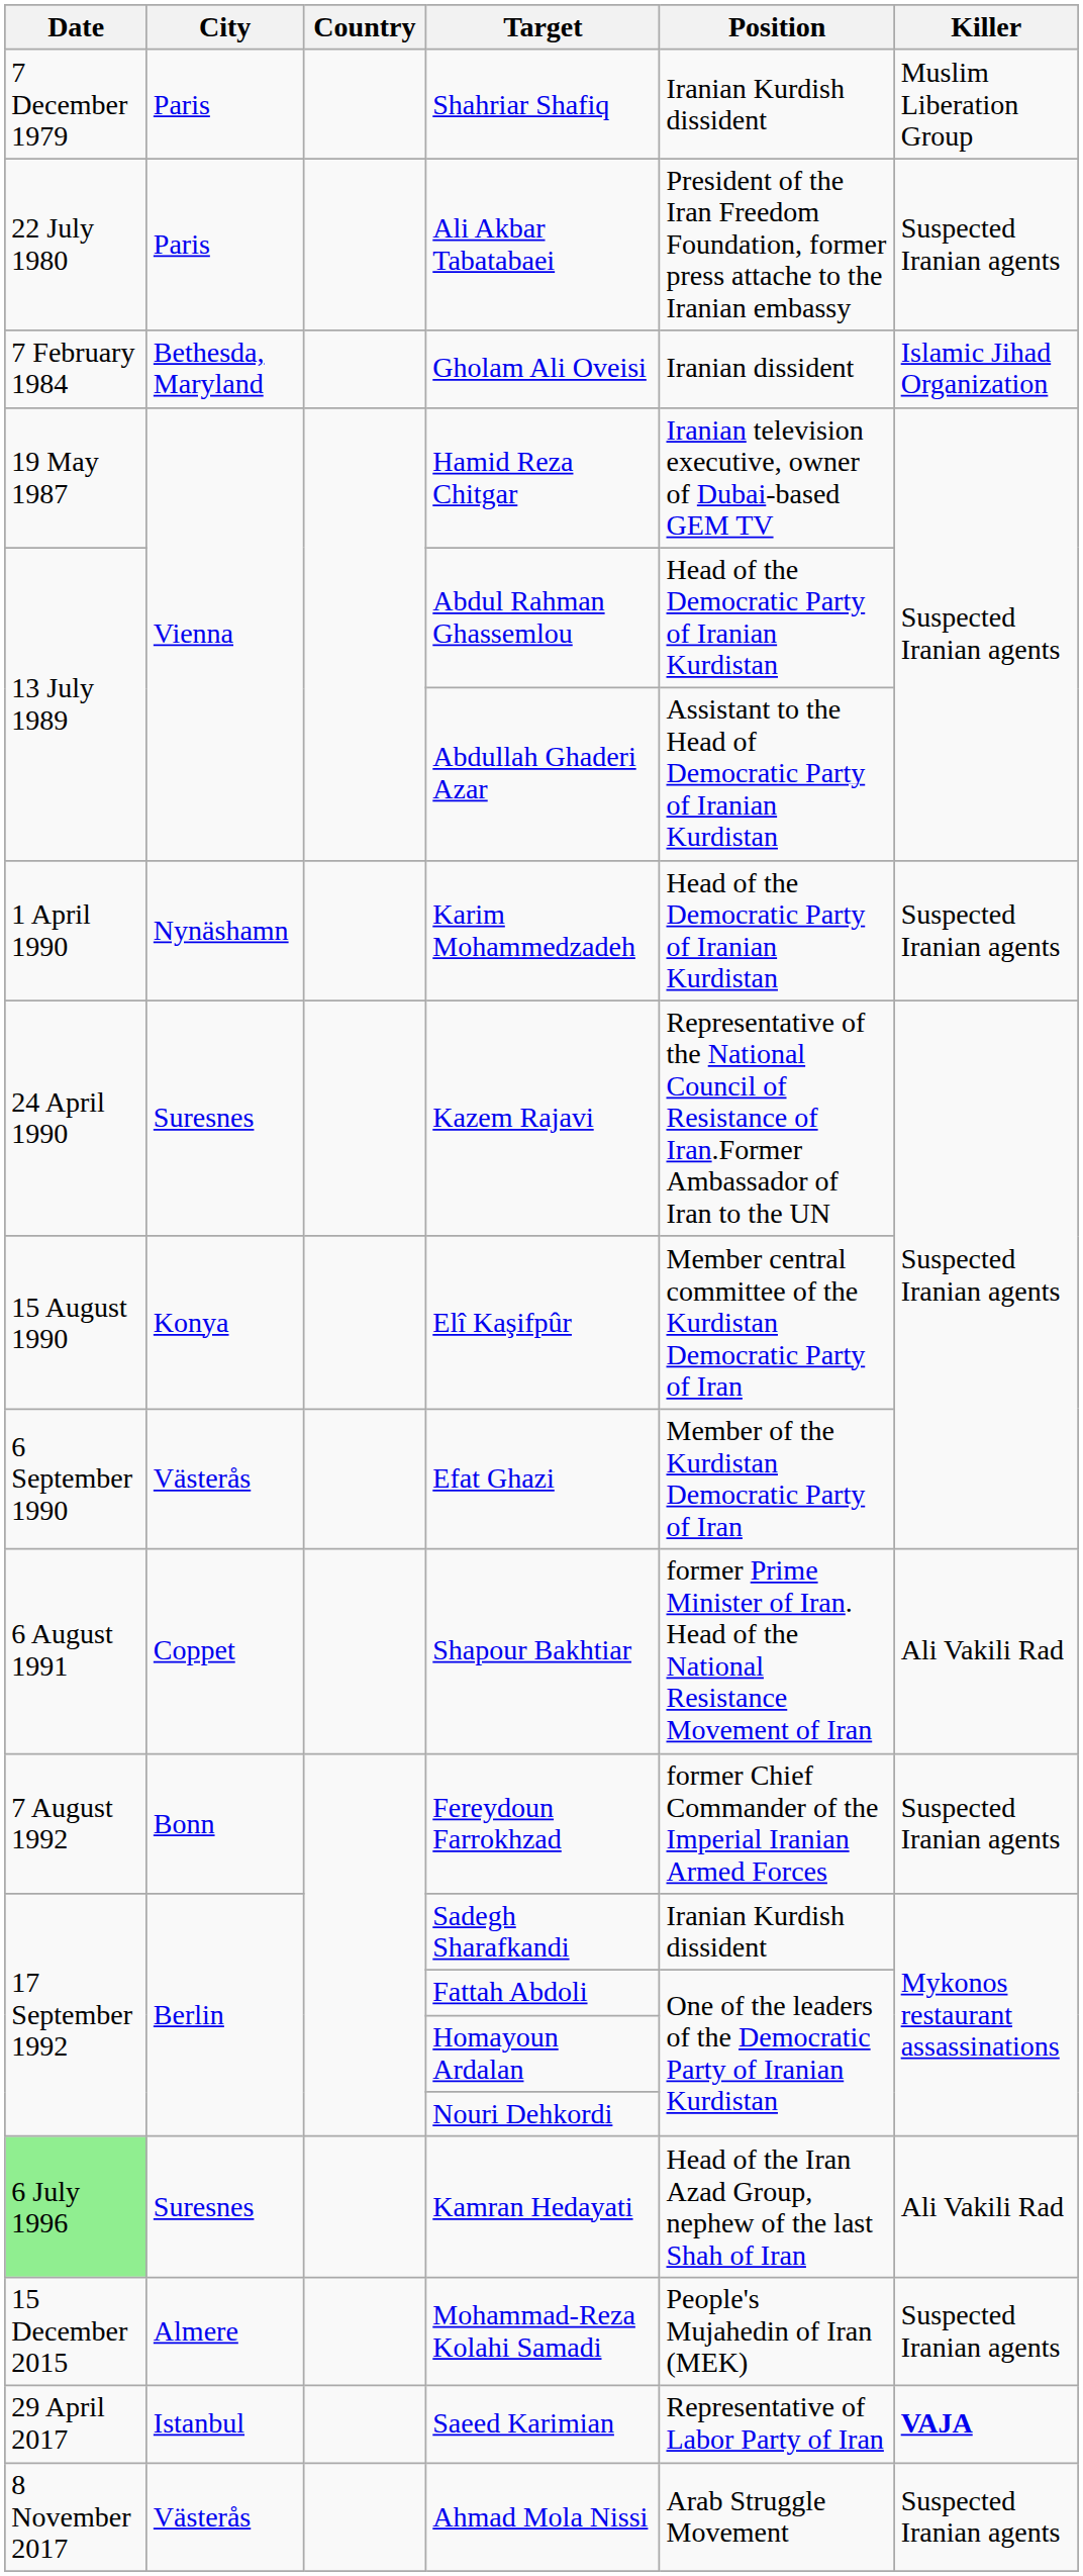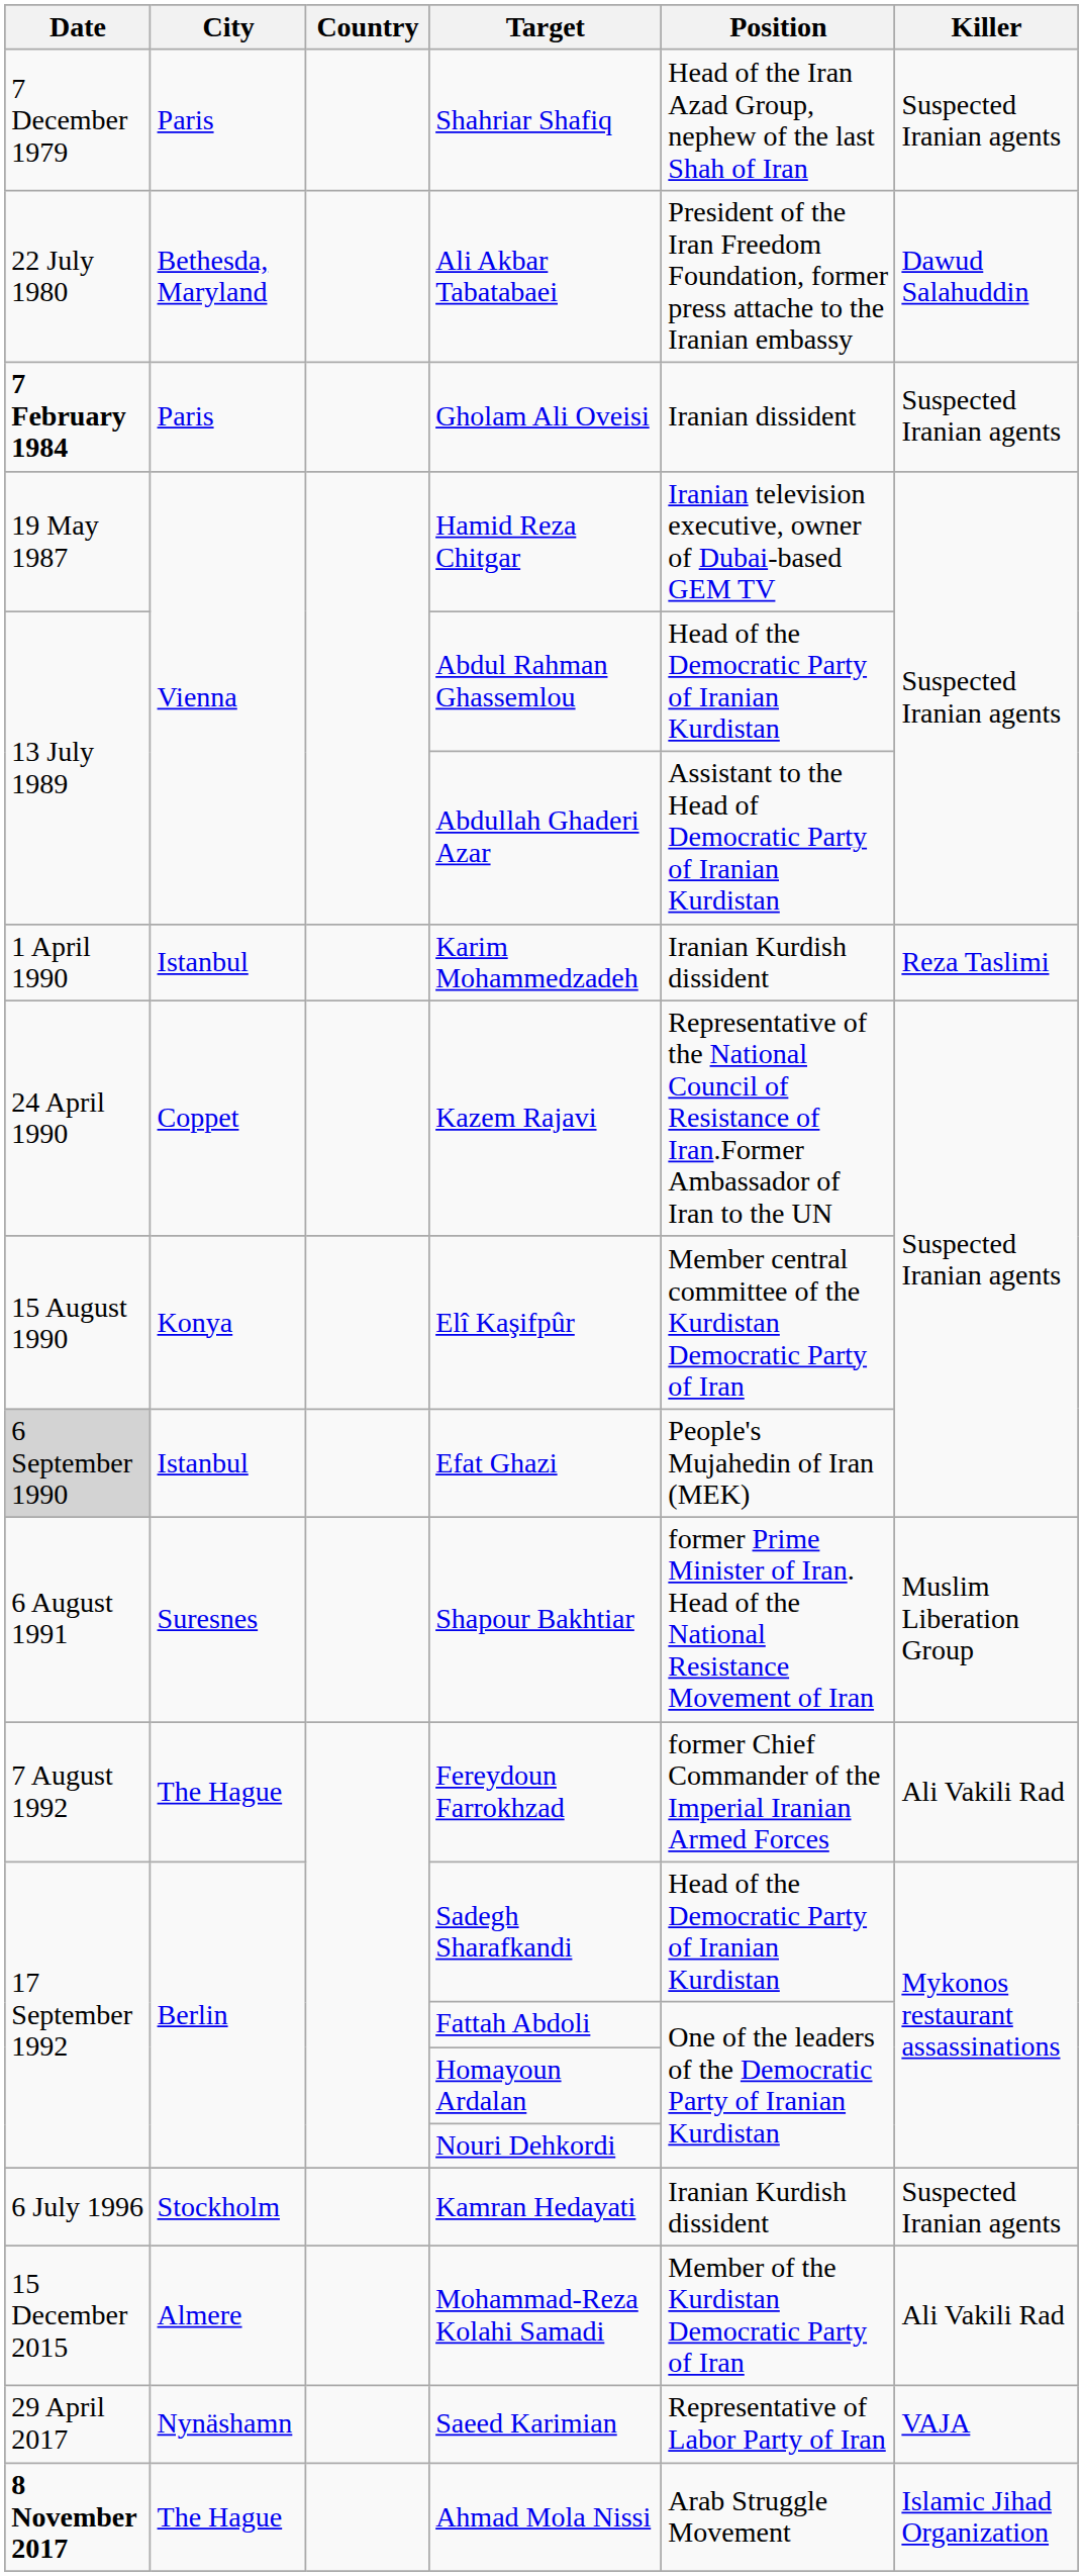 <table class="wikitable sortable">
 <tr>
 <th style="width:8%;">Date</th>
 <th style="width:8%;">City</th>
 <th style="width:8%;">Country</th>
 <th style="width:18%;">Target</th>
 <th style="width:20%;">Position</th>
 <th style="width:12%;">Killer</th>
 </tr>
 <tr>
 <td>7 December 1979</td>
 <td><a href='#'>Paris</a></td>
 <td></td>
 <td><a href='#'>Shahriar Shafiq</a></td>
-<td>Iranian Kurdish dissident</td>
-<td>Muslim Liberation Group</td>
+<td>Head of the Iran Azad Group, nephew of the last <a href='#'>Shah of Iran</a></td>
+<td>Suspected Iranian agents</td>
 </tr>
 <tr>
 <td>22 July 1980</td>
-<td><a href='#'>Paris</a></td>
+<td><a href='#'>Bethesda, Maryland</a></td>
 <td></td>
 <td><a href='#'>Ali Akbar Tabatabaei</a></td>
 <td>President of the Iran Freedom Foundation, former press attache to the Iranian embassy</td>
-<td>Suspected Iranian agents</td>
+<td><a href='#'>Dawud Salahuddin</a></td>
 </tr>
 <tr>
-<td>7 February 1984</td>
-<td><a href='#'>Bethesda, Maryland</a></td>
+<td><strong>7 February 1984</strong></td>
+<td><a href='#'>Paris</a></td>
 <td></td>
 <td><a href='#'>Gholam Ali Oveisi</a></td>
 <td>Iranian dissident</td>
-<td><a href='#'>Islamic Jihad Organization</a></td>
+<td>Suspected Iranian agents</td>
 </tr>
 <tr>
 <td>19 May 1987</td>
 <td rowspan=3><a href='#'>Vienna</a></td>
 <td rowspan=3></td>
 <td><a href='#'>Hamid Reza Chitgar</a></td>
 <td><a href='#'>Iranian</a> television executive, owner of <a href='#'>Dubai</a>-based <a href='#'>GEM TV</a></td>
 <td rowspan=3>Suspected Iranian agents</td>
 </tr>
 <tr>
 <td rowspan=2>13 July 1989</td>
 <td><a href='#'>Abdul Rahman Ghassemlou</a></td>
 <td>Head of the <a href='#'>Democratic Party of Iranian Kurdistan</a></td>
 </tr>
 <tr>
 <td><a href='#'>Abdullah Ghaderi Azar</a></td>
 <td>Assistant to the Head of <a href='#'>Democratic Party of Iranian Kurdistan</a></td>
 </tr>
 <tr>
 <td>1 April 1990</td>
-<td><a href='#'>Nynäshamn</a></td>
+<td><a href='#'>Istanbul</a></td>
 <td></td>
 <td><a href='#'>Karim Mohammedzadeh</a></td>
-<td>Head of the <a href='#'>Democratic Party of Iranian Kurdistan</a></td>
-<td>Suspected Iranian agents</td>
+<td>Iranian Kurdish dissident</td>
+<td><a href='#'>Reza Taslimi</a></td>
 </tr>
 <tr>
 <td>24 April 1990</td>
-<td><a href='#'>Suresnes</a></td>
+<td><a href='#'>Coppet</a></td>
 <td></td>
 <td><a href='#'>Kazem Rajavi</a></td>
 <td>Representative of the <a href='#'>National Council of Resistance of Iran</a>.Former Ambassador of Iran to the UN</td>
 <td rowspan=3>Suspected Iranian agents</td>
 </tr>
 <tr>
 <td>15 August 1990</td>
 <td><a href='#'>Konya</a></td>
 <td></td>
 <td><a href='#'>Elî Kaşifpûr</a></td>
 <td>Member central committee of the <a href='#'>Kurdistan Democratic Party of Iran</a></td>
 </tr>
 <tr>
-<td>6 September 1990</td>
-<td><a href='#'>Västerås</a></td>
+<td style="background: lightgrey;">6 September 1990</td>
+<td><a href='#'>Istanbul</a></td>
 <td></td>
 <td><a href='#'>Efat Ghazi</a></td>
-<td>Member of the <a href='#'>Kurdistan Democratic Party of Iran</a></td>
+<td>People's Mujahedin of Iran (MEK)</td>
 </tr>
 <tr>
 <td>6 August 1991</td>
-<td><a href='#'>Coppet</a></td>
+<td><a href='#'>Suresnes</a></td>
 <td></td>
 <td><a href='#'>Shapour Bakhtiar</a></td>
 <td>former <a href='#'>Prime Minister of Iran</a>. Head of the <a href='#'>National Resistance Movement of Iran</a></td>
-<td>Ali Vakili Rad</td>
+<td>Muslim Liberation Group</td>
 </tr>
 <tr>
 <td>7 August 1992</td>
-<td><a href='#'>Bonn</a></td>
+<td><a href='#'>The Hague</a></td>
 <td rowspan="5"></td>
 <td><a href='#'>Fereydoun Farrokhzad</a></td>
 <td>former Chief Commander of the <a href='#'>Imperial Iranian Armed Forces</a></td>
-<td>Suspected Iranian agents</td>
+<td>Ali Vakili Rad</td>
 </tr>
 <tr>
 <td rowspan="4">17 September 1992</td>
 <td rowspan="4"><a href='#'>Berlin</a></td>
 <td><a href='#'>Sadegh Sharafkandi</a></td>
-<td>Iranian Kurdish dissident</td>
+<td>Head of the <a href='#'>Democratic Party of Iranian Kurdistan</a></td>
 <td rowspan="4"><a href='#'>Mykonos restaurant assassinations</a></td>
 </tr>
 <tr>
 <td><a href='#'>Fattah Abdoli</a></td>
 <td rowspan=3>One of the leaders of the <a href='#'>Democratic Party of Iranian Kurdistan</a></td>
 </tr>
 <tr>
 <td><a href='#'>Homayoun Ardalan</a></td>
 </tr>
 <tr>
 <td><a href='#'>Nouri Dehkordi</a></td>
 </tr>
 <tr>
-<td style="background: lightgreen;">6 July 1996</td>
-<td><a href='#'>Suresnes</a></td>
+<td>6 July 1996</td>
+<td><a href='#'>Stockholm</a></td>
 <td></td>
 <td><a href='#'>Kamran Hedayati</a></td>
-<td>Head of the Iran Azad Group, nephew of the last <a href='#'>Shah of Iran</a></td>
-<td>Ali Vakili Rad</td>
+<td>Iranian Kurdish dissident</td>
+<td>Suspected Iranian agents</td>
 </tr>
 <tr>
 <td>15 December 2015</td>
 <td><a href='#'>Almere</a></td>
 <td></td>
 <td><a href='#'>Mohammad-Reza Kolahi Samadi</a></td>
-<td>People's Mujahedin of Iran (MEK)</td>
-<td>Suspected Iranian agents</td>
+<td>Member of the <a href='#'>Kurdistan Democratic Party of Iran</a></td>
+<td>Ali Vakili Rad</td>
 </tr>
 <tr>
 <td>29 April 2017</td>
-<td><a href='#'>Istanbul</a></td>
+<td><a href='#'>Nynäshamn</a></td>
 <td></td>
 <td><a href='#'>Saeed Karimian</a></td>
 <td>Representative of <a href='#'>Labor Party of Iran</a></td>
-<td><strong><a href='#'>VAJA</a></strong></td>
+<td><a href='#'>VAJA</a></td>
 </tr>
 <tr>
-<td>8 November 2017</td>
-<td><a href='#'>Västerås</a></td>
+<td><strong>8 November 2017</strong></td>
+<td><a href='#'>The Hague</a></td>
 <td></td>
 <td><a href='#'>Ahmad Mola Nissi</a></td>
 <td>Arab Struggle Movement</td>
-<td>Suspected Iranian agents</td>
+<td><a href='#'>Islamic Jihad Organization</a></td>
 </tr>
 </table>
